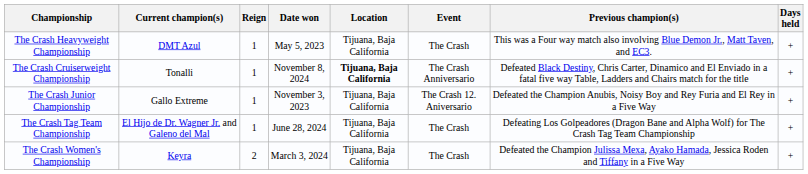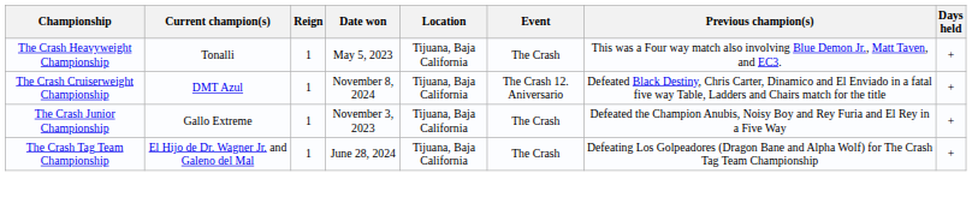 <table class="wikitable" style="background:#fcfdff; font-size:95%; text-align: center;">
 <tr>
 <th>Championship</th>
 <th>Current champion(s)</th>
 <th>Reign</th>
 <th>Date won</th>
 <th>Location</th>
 <th>Event</th>
 <th>Previous champion(s)</th>
 <th>Days<br>held</th>
 </tr>
 <tr>
 <td><a href='#'>The Crash Heavyweight Championship</a></td>
-<td align=center><a href='#'>DMT Azul</a></td>
+<td align=center>Tonalli</td>
 <td align=center>1</td>
 <td align=center>May 5, 2023</td>
 <td align=center>Tijuana, Baja California</td>
 <td align=center>The Crash</td>
 <td align=center>This was a Four way match also involving <a href='#'>Blue Demon Jr.</a>, <a href='#'>Matt Taven</a>, and <a href='#'>EC3</a>.</td>
 <td align=center>+</td>
 </tr>
 <tr>
 <td><a href='#'>The Crash Cruiserweight Championship</a></td>
-<td align=center>Tonalli</td>
+<td align=center><a href='#'>DMT Azul</a></td>
 <td align=center>1</td>
 <td align=center>November 8, 2024</td>
-<td align=center><strong>Tijuana, Baja California</strong></td>
-<td align=center>The Crash Anniversario</td>
+<td align=center>Tijuana, Baja California</td>
+<td align=center>The Crash 12. Aniversario</td>
 <td align=center>Defeated <a href='#'>Black Destiny</a>, Chris Carter, Dinamico and El Enviado in a fatal five way Table, Ladders and Chairs match for the  title</td>
 <td align=center>+</td>
 </tr>
 <tr>
 <td><a href='#'>The Crash Junior Championship</a></td>
 <td align=center>Gallo Extreme</td>
 <td align=center>1</td>
 <td align=center>November 3, 2023</td>
 <td align=center>Tijuana, Baja California</td>
-<td align=center>The Crash 12. Aniversario</td>
+<td align=center>The Crash</td>
 <td align=center>Defeated the Champion Anubis, Noisy Boy and Rey Furia and El Rey in a Five Way</td>
 <td align=center>+</td>
 </tr>
 <tr>
 <td><a href='#'>The Crash Tag Team Championship</a></td>
 <td align=center><a href='#'>El Hijo de Dr. Wagner Jr.</a> and <a href='#'>Galeno del Mal</a></td>
 <td align=center>1</td>
 <td align=center>June 28, 2024</td>
 <td align=center>Tijuana, Baja California</td>
 <td align=center>The Crash</td>
 <td align=center>Defeating Los Golpeadores (Dragon Bane and Alpha Wolf) for The Crash Tag Team Championship</td>
 <td align=center>+</td>
 </tr>
-<tr>
-<td><a href='#'>The Crash Women's Championship</a></td>
-<td align=center><a href='#'>Keyra</a></td>
-<td align=center>2</td>
-<td align=center>March 3, 2024</td>
-<td align=center>Tijuana, Baja California</td>
-<td align=center>The Crash</td>
-<td align=center>Defeated the Champion <a href='#'>Julissa Mexa</a>, <a href='#'>Ayako Hamada</a>, Jessica Roden and <a href='#'>Tiffany</a> in a Five Way</td>
-<td align=center>+</td>
-</tr>
 </table>
